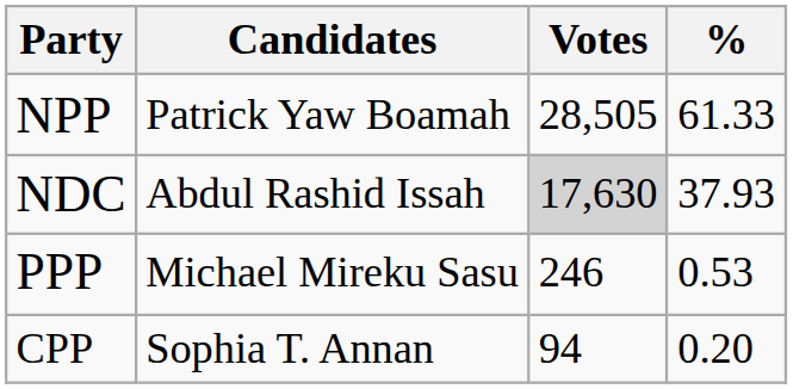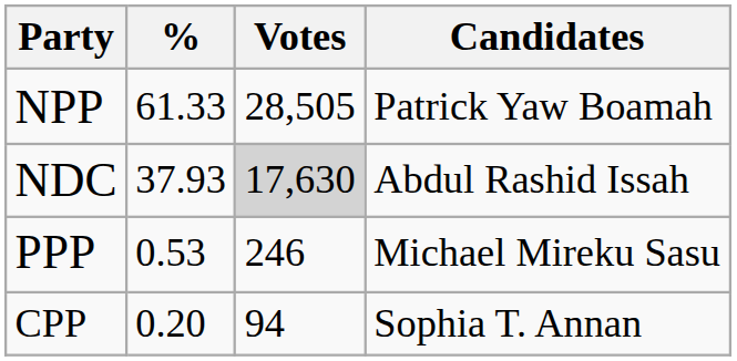 <table class="wikitable">
 <tr>
 <th>Party</th>
+<th>%</th>
+<th>Votes</th>
 <th>Candidates</th>
-<th>Votes</th>
-<th>%</th>
 </tr>
 <tr>
 <td><big>NPP</big></td>
+<td>61.33</td>
+<td>28,505</td>
 <td>Patrick Yaw Boamah</td>
-<td>28,505</td>
-<td>61.33</td>
 </tr>
 <tr>
 <td><big>NDC</big></td>
+<td>37.93</td>
+<td style="background: lightgrey;">17,630</td>
 <td>Abdul Rashid Issah</td>
-<td style="background: lightgrey;">17,630</td>
-<td>37.93</td>
 </tr>
 <tr>
 <td><big>PPP</big></td>
+<td>0.53</td>
+<td>246</td>
 <td>Michael Mireku Sasu</td>
-<td>246</td>
-<td>0.53</td>
 </tr>
 <tr>
 <td>CPP</td>
+<td>0.20</td>
+<td>94</td>
 <td>Sophia T. Annan</td>
-<td>94</td>
-<td>0.20</td>
 </tr>
 </table>
